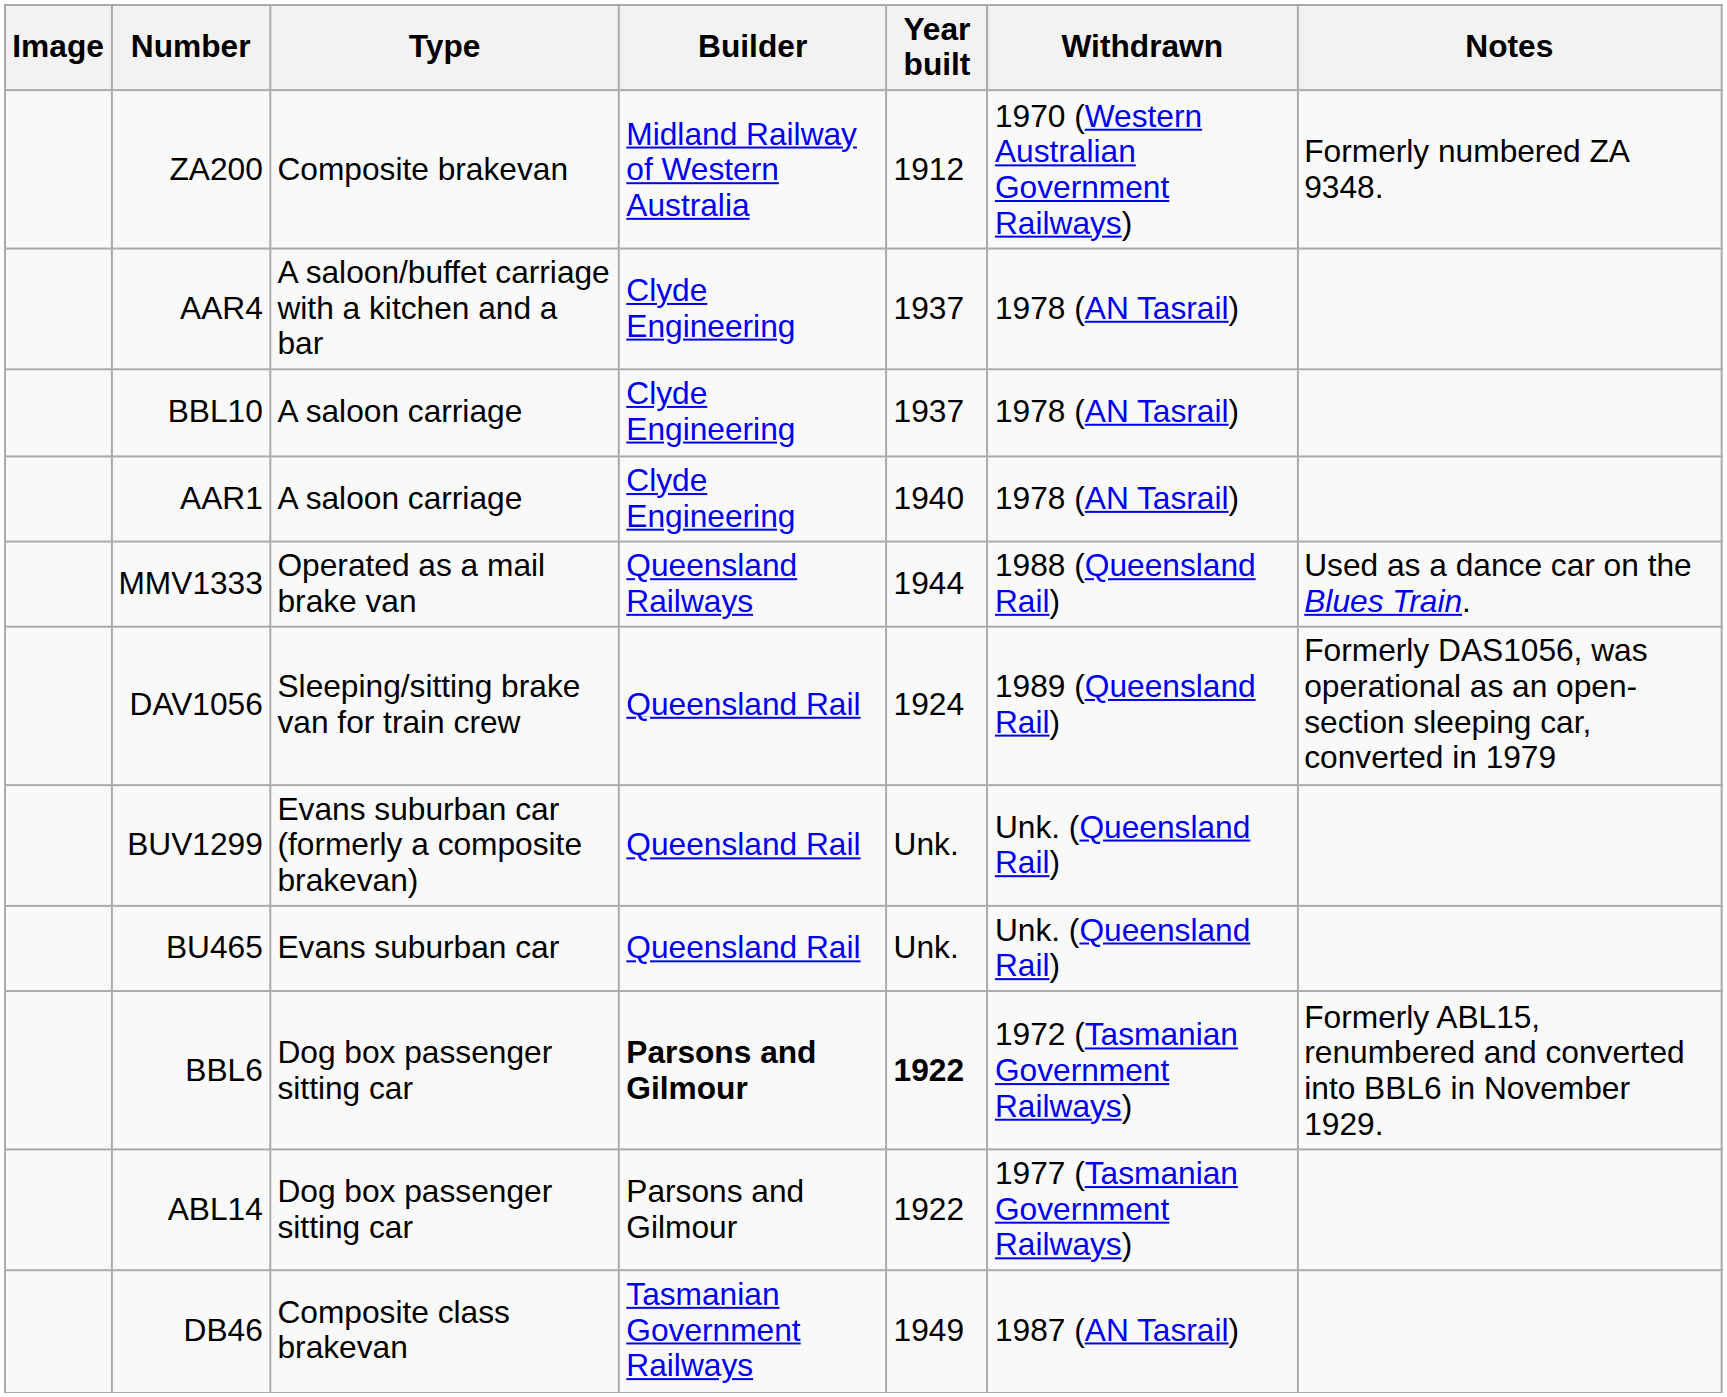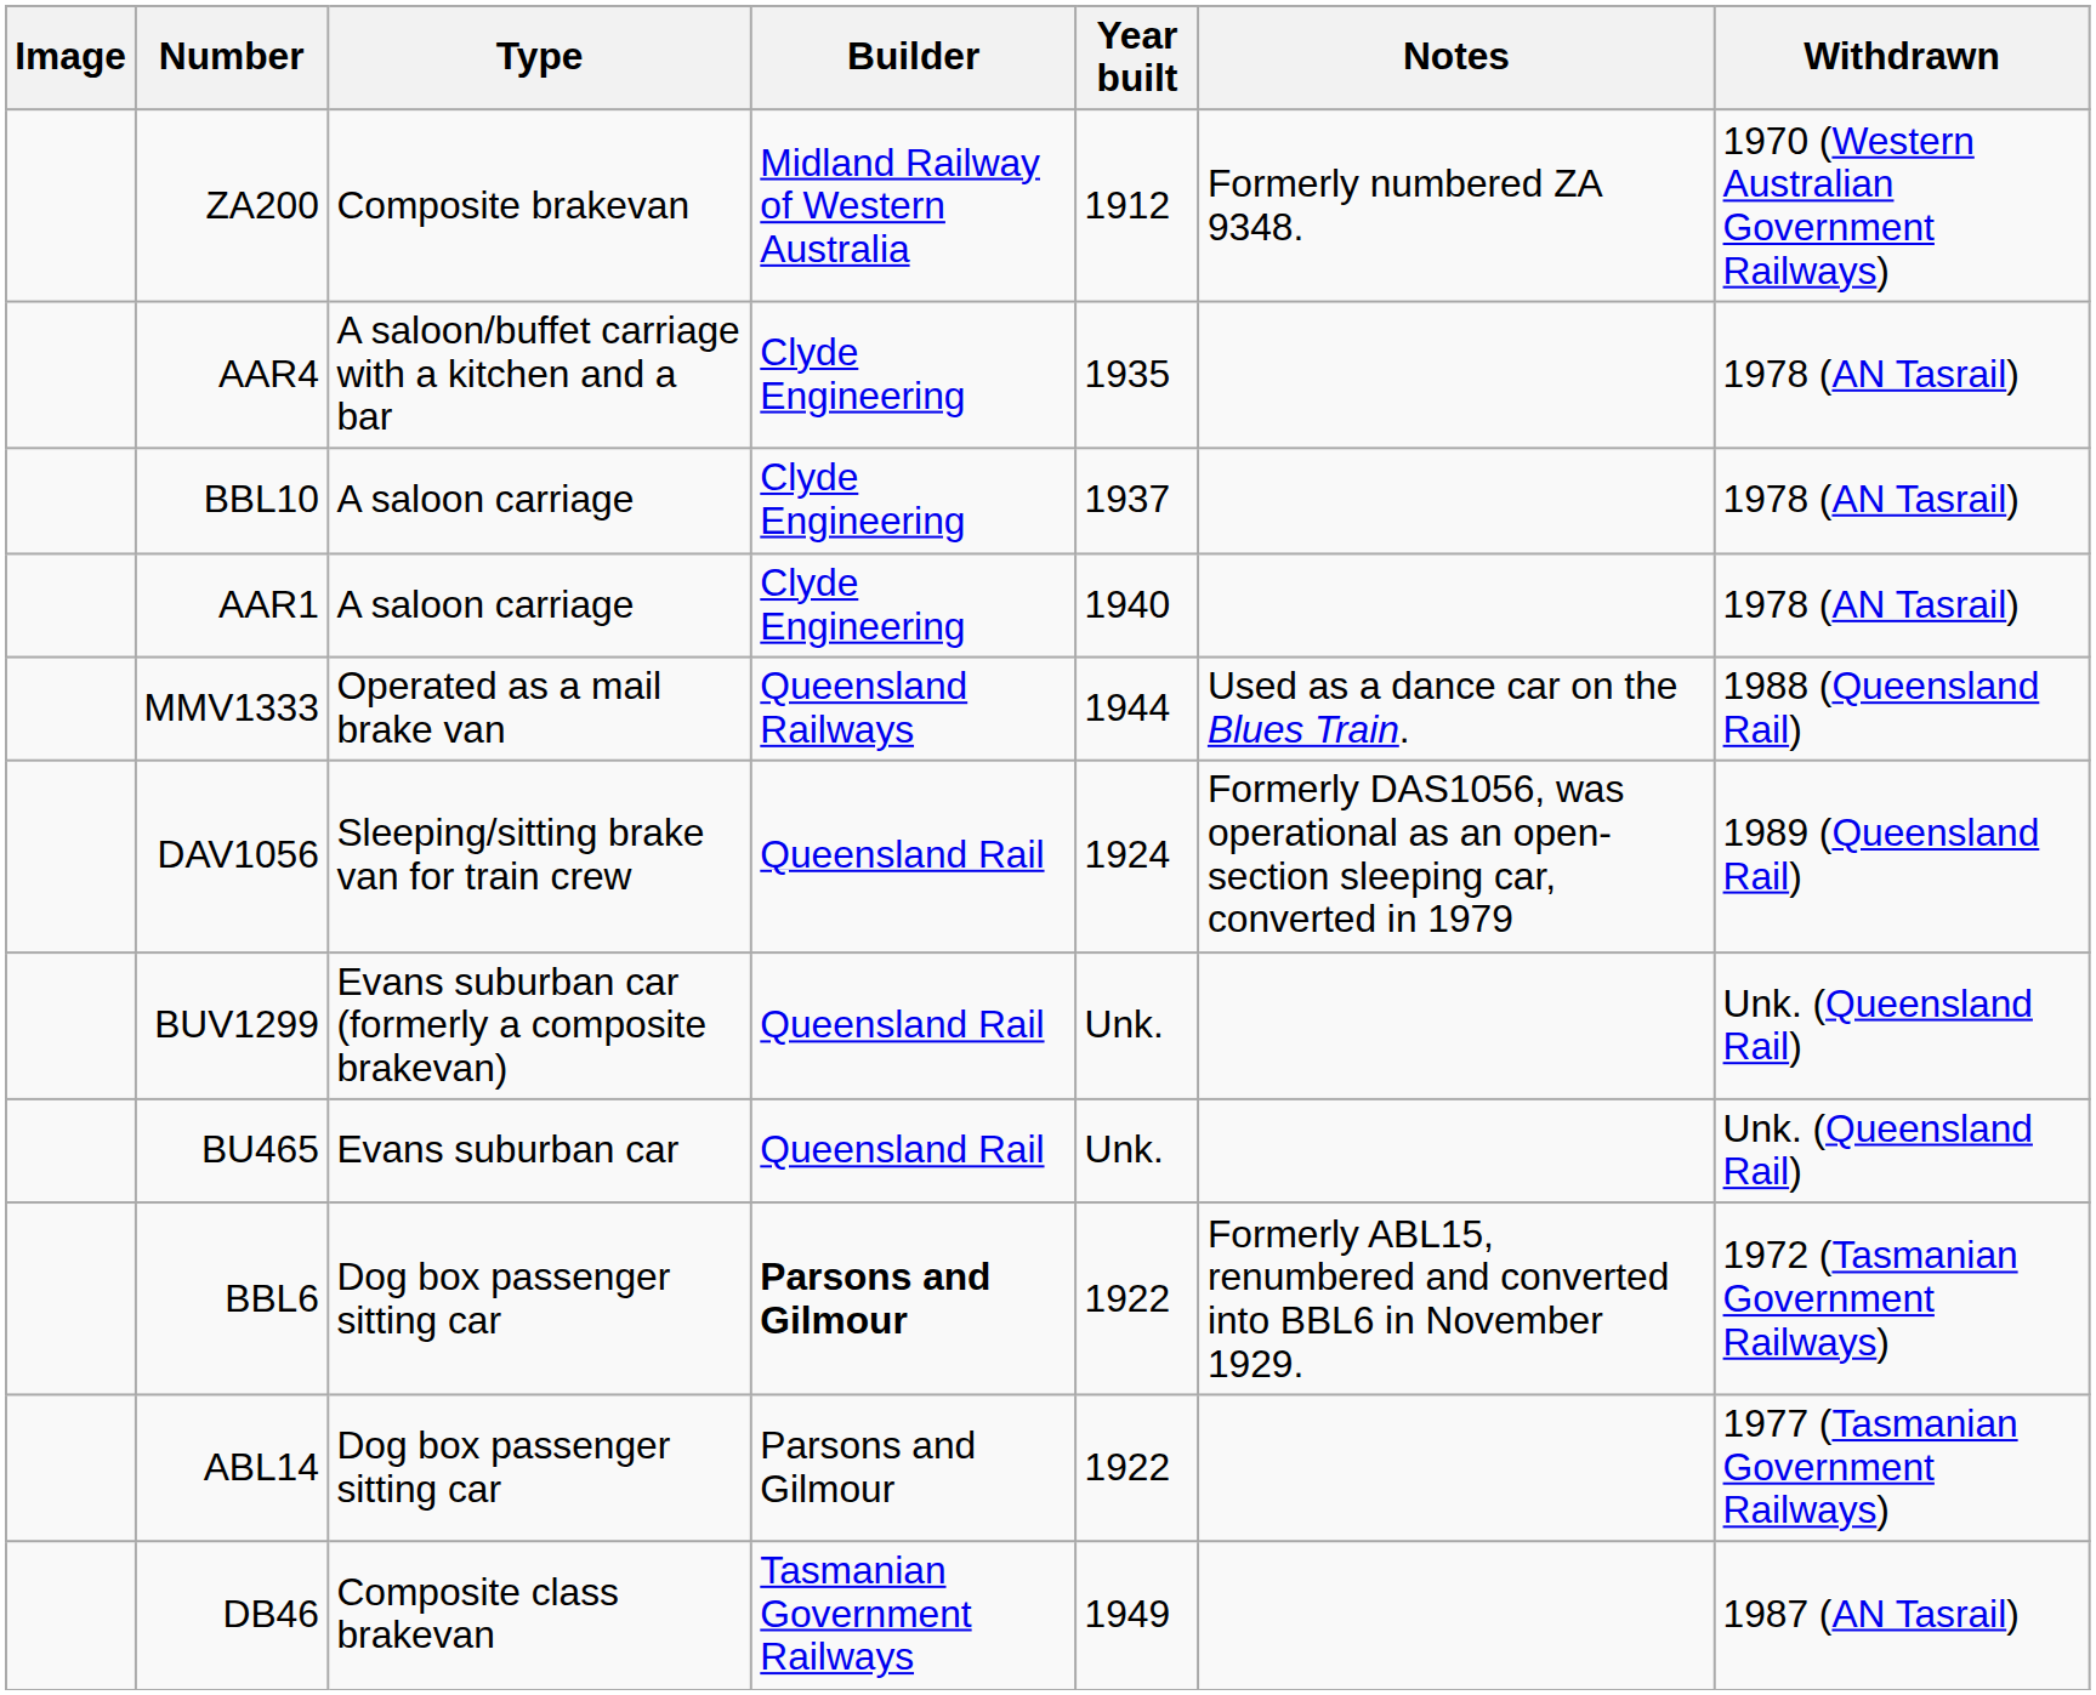 <table class="wikitable sortable">
 <tr>
 <th>Image</th>
 <th>Number</th>
 <th>Type</th>
 <th>Builder</th>
 <th>Year built</th>
+<th>Notes</th>
 <th>Withdrawn</th>
-<th>Notes</th>
 </tr>
 <tr>
 <td></td>
 <td align="right">ZA200</td>
 <td>Composite brakevan</td>
 <td><a href='#'>Midland Railway of Western Australia</a></td>
 <td>1912</td>
+<td>Formerly numbered ZA 9348.</td>
 <td>1970 (<a href='#'>Western Australian Government Railways</a>)</td>
-<td>Formerly numbered ZA 9348.</td>
 </tr>
 <tr>
 <td></td>
 <td align="right">AAR4</td>
 <td>A saloon/buffet carriage with a kitchen and a bar</td>
 <td><a href='#'>Clyde Engineering</a></td>
-<td>1937</td>
+<td>1935</td>
+<td></td>
 <td>1978 (<a href='#'>AN Tasrail</a>)</td>
-<td></td>
 </tr>
 <tr>
 <td></td>
 <td align="right">BBL10</td>
 <td>A saloon carriage</td>
 <td><a href='#'>Clyde Engineering</a></td>
 <td>1937</td>
+<td></td>
 <td>1978 (<a href='#'>AN Tasrail</a>)</td>
-<td></td>
 </tr>
 <tr>
 <td></td>
 <td align="right">AAR1</td>
 <td>A saloon carriage</td>
 <td><a href='#'>Clyde Engineering</a></td>
 <td>1940</td>
+<td></td>
 <td>1978 (<a href='#'>AN Tasrail</a>)</td>
-<td></td>
 </tr>
 <tr>
 <td></td>
 <td align="right">MMV1333</td>
 <td>Operated as a mail brake van</td>
 <td><a href='#'>Queensland Railways</a></td>
 <td>1944</td>
+<td>Used as a dance car on the <em><a href='#'>Blues Train</a></em>.</td>
 <td>1988 (<a href='#'>Queensland Rail</a>)</td>
-<td>Used as a dance car on the <em><a href='#'>Blues Train</a></em>.</td>
 </tr>
 <tr>
 <td></td>
 <td align="right">DAV1056</td>
 <td>Sleeping/sitting brake van for train crew</td>
 <td><a href='#'>Queensland Rail</a></td>
 <td>1924</td>
+<td>Formerly DAS1056, was operational as an open-section sleeping car, converted in 1979</td>
 <td>1989 (<a href='#'>Queensland Rail</a>)</td>
-<td>Formerly DAS1056, was operational as an open-section sleeping car, converted in 1979</td>
 </tr>
 <tr>
 <td></td>
 <td align="right">BUV1299</td>
 <td>Evans suburban car (formerly a composite brakevan)</td>
 <td><a href='#'>Queensland Rail</a></td>
 <td>Unk.</td>
+<td></td>
 <td>Unk. (<a href='#'>Queensland Rail</a>)</td>
-<td></td>
 </tr>
 <tr>
 <td></td>
 <td align="right">BU465</td>
 <td>Evans suburban car</td>
 <td><a href='#'>Queensland Rail</a></td>
 <td>Unk.</td>
+<td></td>
 <td>Unk. (<a href='#'>Queensland Rail</a>)</td>
-<td></td>
 </tr>
 <tr>
 <td></td>
 <td align="right">BBL6</td>
 <td>Dog box passenger sitting car</td>
 <td><strong>Parsons and Gilmour</strong></td>
-<td><strong>1922</strong></td>
+<td>1922</td>
+<td>Formerly ABL15, renumbered and converted into BBL6 in November 1929.</td>
 <td>1972 (<a href='#'>Tasmanian Government Railways</a>)</td>
-<td>Formerly ABL15, renumbered and converted into BBL6 in November 1929.</td>
 </tr>
 <tr>
 <td></td>
 <td align="right">ABL14</td>
 <td>Dog box passenger sitting car</td>
 <td>Parsons and Gilmour</td>
 <td>1922</td>
+<td></td>
 <td>1977 (<a href='#'>Tasmanian Government Railways</a>)</td>
-<td></td>
 </tr>
 <tr>
 <td></td>
 <td align="right">DB46</td>
 <td>Composite class brakevan</td>
 <td><a href='#'>Tasmanian Government Railways</a></td>
 <td>1949</td>
+<td></td>
 <td>1987 (<a href='#'>AN Tasrail</a>)</td>
-<td></td>
 </tr>
 </table>
